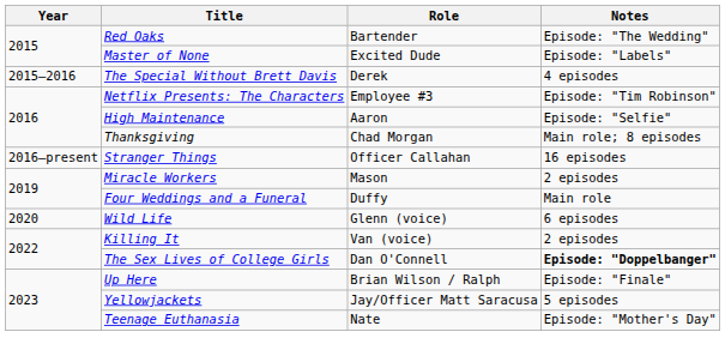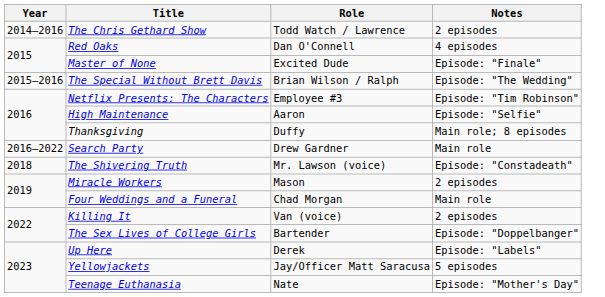 <table class="wikitable sortable">
 <tr>
 <th>Year</th>
 <th>Title</th>
 <th>Role</th>
 <th class="unsortable">Notes</th>
 </tr>
 <tr>
+<td>2014–2016</td>
+<td><em><a href='#'>The Chris Gethard Show</a></em></td>
+<td>Todd Watch / Lawrence</td>
+<td>2 episodes</td>
+</tr>
+<tr>
 <td rowspan="2">2015</td>
 <td><em><a href='#'>Red Oaks</a></em></td>
-<td>Bartender</td>
-<td>Episode: "The Wedding"</td>
+<td>Dan O'Connell</td>
+<td>4 episodes</td>
 </tr>
 <tr>
 <td><em><a href='#'>Master of None</a></em></td>
 <td>Excited Dude</td>
-<td>Episode: "Labels"</td>
+<td>Episode: "Finale"</td>
 </tr>
 <tr>
 <td>2015–2016</td>
 <td><em><a href='#'>The Special Without Brett Davis</a></em></td>
-<td>Derek</td>
-<td>4 episodes</td>
+<td>Brian Wilson / Ralph</td>
+<td>Episode: "The Wedding"</td>
 </tr>
 <tr>
 <td rowspan="3">2016</td>
 <td><em><a href='#'>Netflix Presents: The Characters</a></em></td>
 <td>Employee #3</td>
 <td>Episode: "Tim Robinson"</td>
 </tr>
 <tr>
 <td><em><a href='#'>High Maintenance</a></em></td>
 <td>Aaron</td>
 <td>Episode: "Selfie"</td>
 </tr>
 <tr>
 <td><em>Thanksgiving</em></td>
-<td>Chad Morgan</td>
+<td>Duffy</td>
 <td>Main role; 8 episodes</td>
 </tr>
 <tr>
-<td>2016–present</td>
-<td><em><a href='#'>Stranger Things</a></em></td>
-<td>Officer Callahan</td>
-<td>16 episodes</td>
+<td>2016–2022</td>
+<td><em><a href='#'>Search Party</a></em></td>
+<td>Drew Gardner</td>
+<td>Main role</td>
+</tr>
+<tr>
+<td>2018</td>
+<td><em><a href='#'>The Shivering Truth</a></em></td>
+<td>Mr. Lawson (voice)</td>
+<td>Episode: "Constadeath"</td>
 </tr>
 <tr>
 <td rowspan="2">2019</td>
 <td><em><a href='#'>Miracle Workers</a></em></td>
 <td>Mason</td>
 <td>2 episodes</td>
 </tr>
 <tr>
 <td><em><a href='#'>Four Weddings and a Funeral</a></em></td>
-<td>Duffy</td>
+<td>Chad Morgan</td>
 <td>Main role</td>
-</tr>
-<tr>
-<td>2020</td>
-<td><em><a href='#'>Wild Life</a></em></td>
-<td>Glenn (voice)</td>
-<td>6 episodes</td>
 </tr>
 <tr>
 <td rowspan="2">2022</td>
 <td><em><a href='#'>Killing It</a></em></td>
 <td>Van (voice)</td>
 <td>2 episodes</td>
 </tr>
 <tr>
 <td><em><a href='#'>The Sex Lives of College Girls</a></em></td>
-<td>Dan O'Connell</td>
-<td><strong>Episode: "Doppelbanger"</strong></td>
+<td>Bartender</td>
+<td>Episode: "Doppelbanger"</td>
 </tr>
 <tr>
 <td rowspan="3">2023</td>
 <td><em><a href='#'>Up Here</a></em></td>
-<td>Brian Wilson / Ralph</td>
-<td>Episode: "Finale"</td>
+<td>Derek</td>
+<td>Episode: "Labels"</td>
 </tr>
 <tr>
 <td><em><a href='#'>Yellowjackets</a></em></td>
 <td>Jay/Officer Matt Saracusa</td>
 <td>5 episodes</td>
 </tr>
 <tr>
 <td><em><a href='#'>Teenage Euthanasia</a></em></td>
 <td>Nate</td>
 <td>Episode: "Mother's Day"</td>
 </tr>
 </table>
